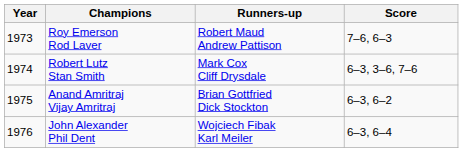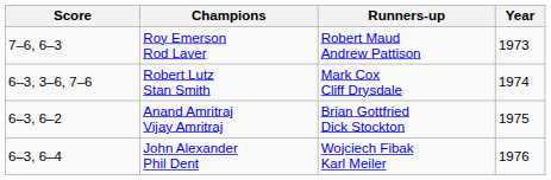 <table class="wikitable">
 <tr>
-<th style="width:50px">Year</th>
+<th style="width:150px" class="unsortable">Score</th>
 <th style="width:200px">Champions</th>
 <th style="width:200px">Runners-up</th>
-<th style="width:150px" class="unsortable">Score</th>
+<th style="width:50px">Year</th>
 </tr>
 <tr>
-<td>1973</td>
+<td>7–6, 6–3</td>
 <td> <a href='#'>Roy Emerson</a><br> <a href='#'>Rod Laver</a></td>
 <td> <a href='#'>Robert Maud</a><br> <a href='#'>Andrew Pattison</a></td>
-<td>7–6, 6–3</td>
+<td>1973</td>
 </tr>
 <tr>
-<td>1974</td>
+<td>6–3, 3–6, 7–6</td>
 <td> <a href='#'>Robert Lutz</a><br> <a href='#'>Stan Smith</a></td>
 <td> <a href='#'>Mark Cox</a><br> <a href='#'>Cliff Drysdale</a></td>
-<td>6–3, 3–6, 7–6</td>
+<td>1974</td>
 </tr>
 <tr>
-<td>1975</td>
+<td>6–3, 6–2</td>
 <td> <a href='#'>Anand Amritraj</a><br> <a href='#'>Vijay Amritraj</a></td>
 <td> <a href='#'>Brian Gottfried</a><br> <a href='#'>Dick Stockton</a></td>
-<td>6–3, 6–2</td>
+<td>1975</td>
 </tr>
 <tr>
-<td>1976</td>
+<td>6–3, 6–4</td>
 <td> <a href='#'>John Alexander</a><br> <a href='#'>Phil Dent</a></td>
 <td> <a href='#'>Wojciech Fibak</a><br> <a href='#'>Karl Meiler</a></td>
-<td>6–3, 6–4</td>
+<td>1976</td>
 </tr>
 </table>
